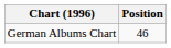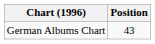 <table class="wikitable sortable plainrowheaders" style="text-align:center;">
 <tr>
 <th scope="column">Chart (1996)</th>
 <th scope="column">Position</th>
 </tr>
 <tr>
 <td align="left">German Albums Chart</td>
-<td align="center">46</td>
+<td align="center">43</td>
 </tr>
 </table>
